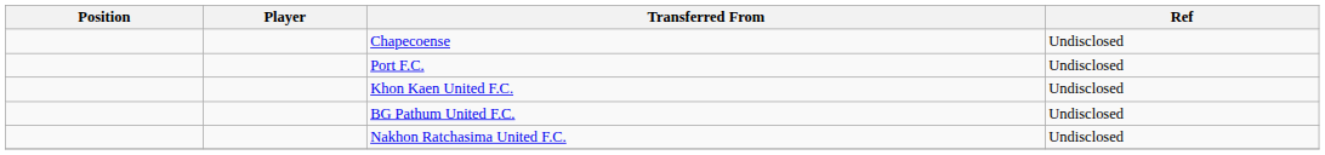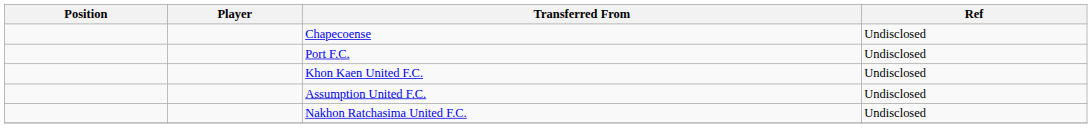 <table class="wikitable sortable" style="width:70%; text-align:center; font-size:100%; text-align:left;">
 <tr>
 <th><strong>Position</strong></th>
 <th><strong>Player</strong></th>
 <th><strong>Transferred From</strong></th>
 <th><strong>Ref</strong></th>
 </tr>
 <tr>
 <td></td>
 <td></td>
 <td> <a href='#'>Chapecoense</a></td>
 <td>Undisclosed  </td>
 </tr>
 <tr>
 <td></td>
 <td></td>
 <td> <a href='#'>Port F.C.</a></td>
 <td>Undisclosed  </td>
 </tr>
 <tr>
 <td></td>
 <td></td>
 <td> <a href='#'>Khon Kaen United F.C.</a></td>
 <td>Undisclosed  </td>
 </tr>
 <tr>
 <td></td>
 <td></td>
-<td> <a href='#'>BG Pathum United F.C.</a></td>
+<td> <a href='#'>Assumption United F.C.</a></td>
 <td>Undisclosed  </td>
 </tr>
 <tr>
 <td></td>
 <td></td>
 <td> <a href='#'>Nakhon Ratchasima United F.C.</a></td>
 <td>Undisclosed  </td>
 </tr>
 <tr>
 </tr>
 </table>
